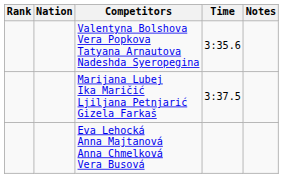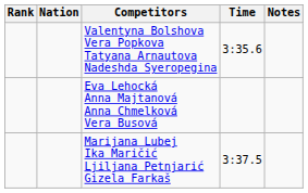 <table class="wikitable sortable" style="text-align:center; font-size:95%">
 <tr>
 <th>Rank</th>
 <th>Nation</th>
 <th>Competitors</th>
 <th>Time</th>
 <th>Notes</th>
 </tr>
 <tr>
 <td></td>
 <td align=left></td>
 <td align=left><a href='#'>Valentyna Bolshova</a><br><a href='#'>Vera Popkova</a><br><a href='#'>Tatyana Arnautova</a><br><a href='#'>Nadeshda Syeropegina</a></td>
 <td>3:35.6</td>
 <td></td>
 </tr>
 <tr>
 <td></td>
 <td align=left></td>
-<td align=left><a href='#'>Marijana Lubej</a><br><a href='#'>Ika Maričić</a><br><a href='#'>Ljiljana Petnjarić</a><br><a href='#'>Gizela Farkaš</a></td>
-<td>3:37.5</td>
+<td align=left><a href='#'>Eva Lehocká</a><br><a href='#'>Anna Majtanová</a><br><a href='#'>Anna Chmelková</a><br><a href='#'>Vera Busová</a></td>
+<td></td>
 <td></td>
 </tr>
 <tr>
 <td></td>
 <td align=left></td>
-<td align=left><a href='#'>Eva Lehocká</a><br><a href='#'>Anna Majtanová</a><br><a href='#'>Anna Chmelková</a><br><a href='#'>Vera Busová</a></td>
-<td></td>
+<td align=left><a href='#'>Marijana Lubej</a><br><a href='#'>Ika Maričić</a><br><a href='#'>Ljiljana Petnjarić</a><br><a href='#'>Gizela Farkaš</a></td>
+<td>3:37.5</td>
 <td></td>
 </tr>
 </table>
